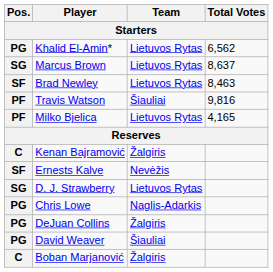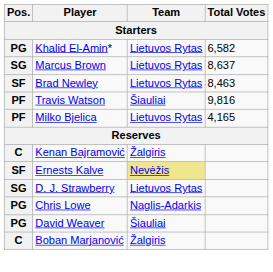 <table class="wikitable">
 <tr>
 <th>Pos.</th>
 <th>Player</th>
 <th>Team</th>
 <th>Total Votes</th>
 </tr>
 <tr>
 <th colspan="4">Starters</th>
 </tr>
 <tr>
 <th>PG</th>
 <td> <a href='#'>Khalid El-Amin</a>*</td>
 <td><a href='#'>Lietuvos Rytas</a></td>
-<td>6,562</td>
+<td>6,582</td>
 </tr>
 <tr>
 <th>SG</th>
 <td> <a href='#'>Marcus Brown</a></td>
 <td><a href='#'>Lietuvos Rytas</a></td>
 <td>8,637</td>
 </tr>
 <tr>
 <th>SF</th>
 <td> <a href='#'>Brad Newley</a></td>
 <td><a href='#'>Lietuvos Rytas</a></td>
 <td>8,463</td>
 </tr>
 <tr>
 <th>PF</th>
 <td> <a href='#'>Travis Watson</a></td>
 <td><a href='#'>Šiauliai</a></td>
 <td>9,816</td>
 </tr>
 <tr>
 <th>PF</th>
 <td> <a href='#'>Milko Bjelica</a></td>
 <td><a href='#'>Lietuvos Rytas</a></td>
 <td>4,165</td>
 </tr>
 <tr>
 <th colspan="4">Reserves</th>
 </tr>
 <tr>
 <th>C</th>
 <td> <a href='#'>Kenan Bajramović</a></td>
 <td><a href='#'>Žalgiris</a></td>
 <td></td>
 </tr>
 <tr>
 <th>SF</th>
 <td> <a href='#'>Ernests Kalve</a></td>
-<td><a href='#'>Nevėžis</a></td>
+<td style="background: khaki;"><a href='#'>Nevėžis</a></td>
 <td></td>
 </tr>
 <tr>
 <th>SG</th>
 <td> <a href='#'>D. J. Strawberry</a></td>
 <td><a href='#'>Lietuvos Rytas</a></td>
 <td></td>
 </tr>
 <tr>
 <th>PG</th>
 <td> <a href='#'>Chris Lowe</a></td>
 <td><a href='#'>Naglis-Adarkis</a></td>
 <td></td>
 </tr>
 <tr>
 <th>PG</th>
-<td> <a href='#'>DeJuan Collins</a></td>
-<td><a href='#'>Žalgiris</a></td>
-<td></td>
-</tr>
-<tr>
-<th>PG</th>
 <td> <a href='#'>David Weaver</a></td>
 <td><a href='#'>Šiauliai</a></td>
 <td></td>
 </tr>
 <tr>
 <th>C</th>
 <td> <a href='#'>Boban Marjanović</a></td>
 <td><a href='#'>Žalgiris</a></td>
 <td></td>
 </tr>
 </table>
